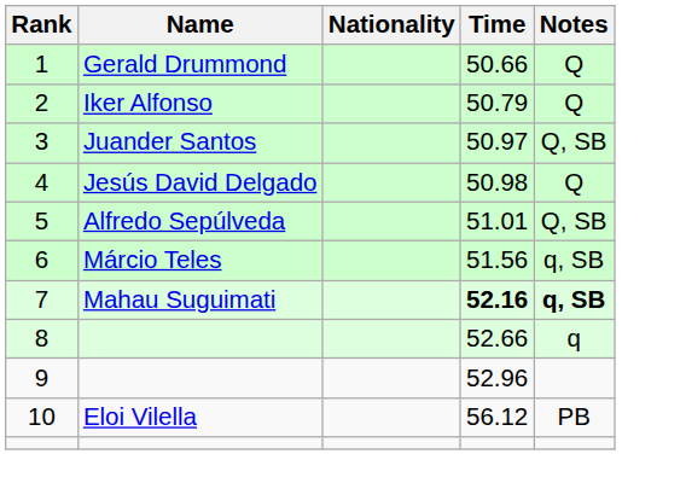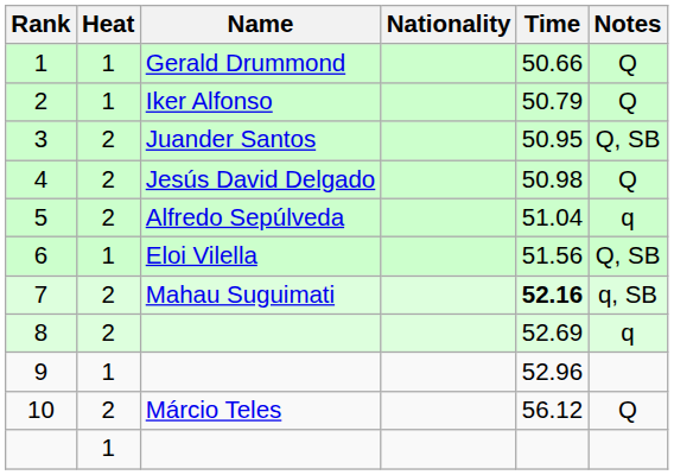 <table class="wikitable sortable" style="text-align:center">
 <tr>
 <th>Rank</th>
+<th>Heat</th>
 <th>Name</th>
 <th>Nationality</th>
 <th>Time</th>
 <th>Notes</th>
 </tr>
 <tr bgcolor=ccffcc>
+<td>1</td>
 <td>1</td>
 <td align=left><a href='#'>Gerald Drummond</a></td>
 <td align=left></td>
 <td>50.66</td>
 <td>Q</td>
 </tr>
 <tr bgcolor=ccffcc>
 <td>2</td>
+<td>1</td>
 <td align=left><a href='#'>Iker Alfonso</a></td>
 <td align=left></td>
 <td>50.79</td>
 <td>Q</td>
 </tr>
 <tr bgcolor=ccffcc>
 <td>3</td>
+<td>2</td>
 <td align=left><a href='#'>Juander Santos</a></td>
 <td align=left></td>
-<td>50.97</td>
+<td>50.95</td>
 <td>Q, SB</td>
 </tr>
 <tr bgcolor=ccffcc>
 <td>4</td>
+<td>2</td>
 <td align=left><a href='#'>Jesús David Delgado</a></td>
 <td align=left></td>
 <td>50.98</td>
 <td>Q</td>
 </tr>
 <tr bgcolor=ccffcc>
 <td>5</td>
+<td>2</td>
 <td align=left><a href='#'>Alfredo Sepúlveda</a></td>
 <td align=left></td>
-<td>51.01</td>
-<td>Q, SB</td>
+<td>51.04</td>
+<td>q</td>
 </tr>
 <tr bgcolor=ccffcc>
 <td>6</td>
-<td align=left><a href='#'>Márcio Teles</a></td>
+<td>1</td>
+<td align=left><a href='#'>Eloi Vilella</a></td>
 <td align=left></td>
 <td>51.56</td>
+<td>Q, SB</td>
+</tr>
+<tr bgcolor=ddffdd>
+<td>7</td>
+<td>2</td>
+<td align=left><a href='#'>Mahau Suguimati</a></td>
+<td align=left></td>
+<td><strong>52.16</strong></td>
 <td>q, SB</td>
 </tr>
 <tr bgcolor=ddffdd>
-<td>7</td>
-<td align=left><a href='#'>Mahau Suguimati</a></td>
-<td align=left></td>
-<td><strong>52.16</strong></td>
-<td><strong>q, SB</strong></td>
-</tr>
-<tr bgcolor=ddffdd>
 <td>8</td>
+<td>2</td>
 <td align=left></td>
 <td align=left></td>
-<td>52.66</td>
+<td>52.69</td>
 <td>q</td>
 </tr>
 <tr>
 <td>9</td>
+<td>1</td>
 <td align=left></td>
 <td align=left></td>
 <td>52.96</td>
 <td></td>
 </tr>
 <tr>
 <td>10</td>
-<td align=left><a href='#'>Eloi Vilella</a></td>
+<td>2</td>
+<td align=left><a href='#'>Márcio Teles</a></td>
 <td align=left></td>
 <td>56.12</td>
-<td>PB</td>
+<td>Q</td>
 </tr>
 <tr>
 <td></td>
+<td>1</td>
 <td align=left></td>
 <td align=left></td>
 <td></td>
 <td></td>
 </tr>
 </table>
